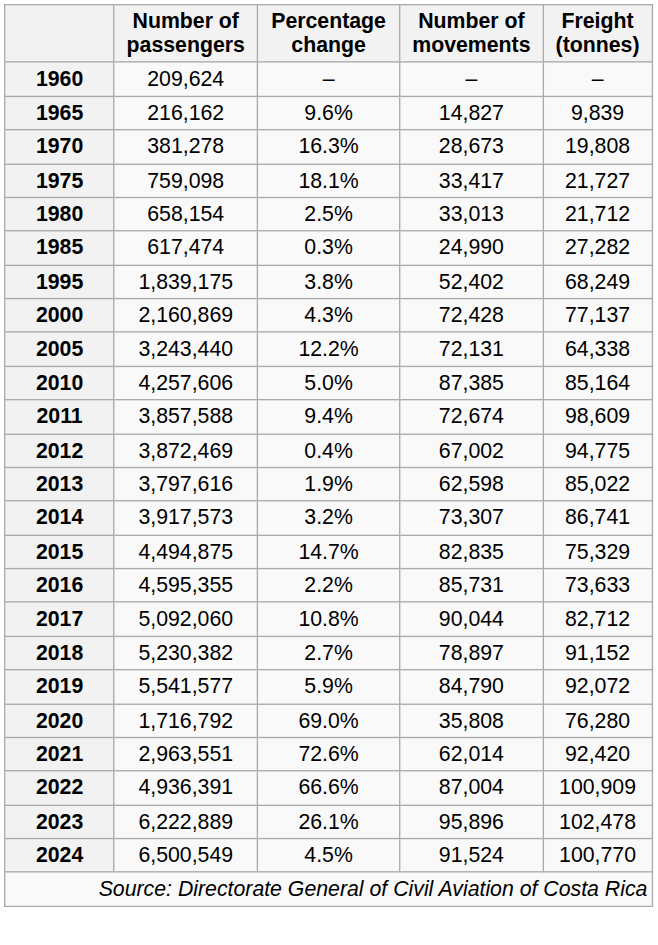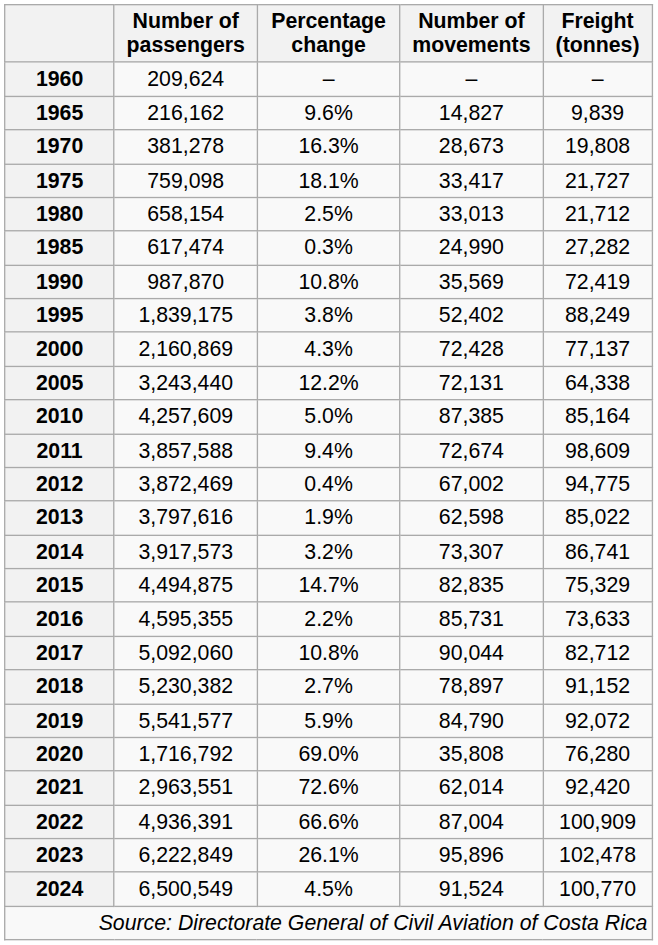 <table class="wikitable" style="text-align:center; margin:auto;">
 <tr>
 <th style="width:75px"></th>
 <th style="width:100px">Number of passengers</th>
 <th style="width:100px">Percentage change</th>
 <th style="width:100px">Number of movements</th>
 <th style="width:75px">Freight (tonnes)</th>
 </tr>
 <tr>
 <th>1960</th>
 <td>209,624</td>
 <td>–</td>
 <td>–</td>
 <td>–</td>
 </tr>
 <tr>
 <th>1965</th>
 <td>216,162</td>
 <td>9.6%</td>
 <td>14,827</td>
 <td>9,839</td>
 </tr>
 <tr>
 <th>1970</th>
 <td>381,278</td>
 <td>16.3%</td>
 <td>28,673</td>
 <td>19,808</td>
 </tr>
 <tr>
 <th>1975</th>
 <td>759,098</td>
 <td>18.1%</td>
 <td>33,417</td>
 <td>21,727</td>
 </tr>
 <tr>
 <th>1980</th>
 <td>658,154</td>
 <td>2.5%</td>
 <td>33,013</td>
 <td>21,712</td>
 </tr>
 <tr>
 <th>1985</th>
 <td>617,474</td>
 <td>0.3%</td>
 <td>24,990</td>
 <td>27,282</td>
 </tr>
 <tr>
+<th>1990</th>
+<td>987,870</td>
+<td>10.8%</td>
+<td>35,569</td>
+<td>72,419</td>
+</tr>
+<tr>
 <th>1995</th>
 <td>1,839,175</td>
 <td>3.8%</td>
 <td>52,402</td>
-<td>68,249</td>
+<td>88,249</td>
 </tr>
 <tr>
 <th>2000</th>
 <td>2,160,869</td>
 <td>4.3%</td>
 <td>72,428</td>
 <td>77,137</td>
 </tr>
 <tr>
 <th>2005</th>
 <td>3,243,440</td>
 <td>12.2%</td>
 <td>72,131</td>
 <td>64,338</td>
 </tr>
 <tr>
 <th>2010</th>
-<td>4,257,606</td>
+<td>4,257,609</td>
 <td>5.0%</td>
 <td>87,385</td>
 <td>85,164</td>
 </tr>
 <tr>
 <th>2011</th>
 <td>3,857,588</td>
 <td>9.4%</td>
 <td>72,674</td>
 <td>98,609</td>
 </tr>
 <tr>
 <th>2012</th>
 <td>3,872,469</td>
 <td>0.4%</td>
 <td>67,002</td>
 <td>94,775</td>
 </tr>
 <tr>
 <th>2013</th>
 <td>3,797,616</td>
 <td>1.9%</td>
 <td>62,598</td>
 <td>85,022</td>
 </tr>
 <tr>
 <th>2014</th>
 <td>3,917,573</td>
 <td>3.2%</td>
 <td>73,307</td>
 <td>86,741</td>
 </tr>
 <tr>
 <th>2015</th>
 <td>4,494,875</td>
 <td>14.7%</td>
 <td>82,835</td>
 <td>75,329</td>
 </tr>
 <tr>
 <th>2016</th>
 <td>4,595,355</td>
 <td>2.2%</td>
 <td>85,731</td>
 <td>73,633</td>
 </tr>
 <tr>
 <th>2017</th>
 <td>5,092,060</td>
 <td>10.8%</td>
 <td>90,044</td>
 <td>82,712</td>
 </tr>
 <tr>
 <th>2018</th>
 <td>5,230,382</td>
 <td>2.7%</td>
 <td>78,897</td>
 <td>91,152</td>
 </tr>
 <tr>
 <th>2019</th>
 <td>5,541,577</td>
 <td>5.9%</td>
 <td>84,790</td>
 <td>92,072</td>
 </tr>
 <tr>
 <th>2020</th>
 <td>1,716,792</td>
 <td>69.0%</td>
 <td>35,808</td>
 <td>76,280</td>
 </tr>
 <tr>
 <th>2021</th>
 <td>2,963,551</td>
 <td>72.6%</td>
 <td>62,014</td>
 <td>92,420</td>
 </tr>
 <tr>
 <th>2022</th>
 <td>4,936,391</td>
 <td>66.6%</td>
 <td>87,004</td>
 <td>100,909</td>
 </tr>
 <tr>
 <th>2023</th>
-<td>6,222,889</td>
+<td>6,222,849</td>
 <td>26.1%</td>
 <td>95,896</td>
 <td>102,478</td>
 </tr>
 <tr>
 <th>2024</th>
 <td>6,500,549</td>
 <td>4.5%</td>
 <td>91,524</td>
 <td>100,770</td>
 </tr>
 <tr>
 <td colspan="5" style="text-align:right;"><em>Source: Directorate General of Civil Aviation of Costa Rica</em></td>
 </tr>
 </table>
